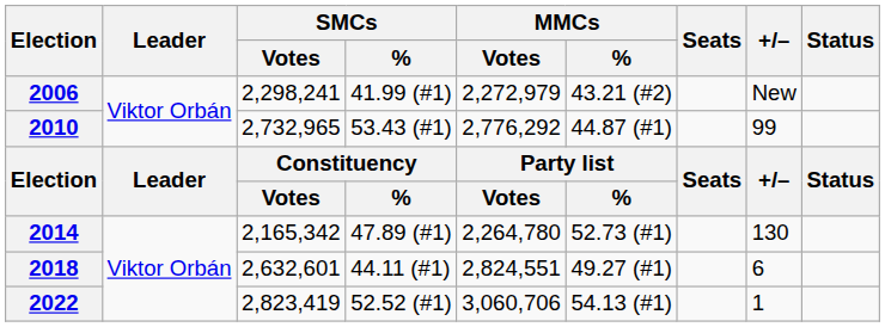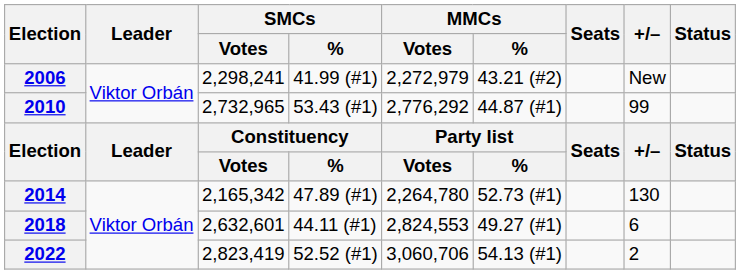 <table class="wikitable">
 <tr>
 <th rowspan=2>Election</th>
 <th rowspan=2>Leader</th>
 <th colspan=2>SMCs</th>
 <th colspan=2>MMCs</th>
 <th rowspan=2>Seats</th>
 <th rowspan=2>+/–</th>
 <th rowspan=2>Status</th>
 </tr>
 <tr>
 <th>Votes</th>
 <th>%</th>
 <th>Votes</th>
 <th>%</th>
 </tr>
 <tr>
 <th><a href='#'>2006</a></th>
 <td rowspan="2"><a href='#'>Viktor Orbán</a></td>
 <td>2,298,241</td>
 <td>41.99 (#1)</td>
 <td>2,272,979</td>
 <td>43.21 (#2)</td>
 <td></td>
 <td>New</td>
 <td></td>
 </tr>
 <tr>
 <th><a href='#'>2010</a></th>
 <td>2,732,965</td>
 <td>53.43 (#1)</td>
 <td>2,776,292</td>
 <td>44.87 (#1)</td>
 <td></td>
 <td> 99</td>
 <td></td>
 </tr>
 <tr>
 <th rowspan=2>Election</th>
 <th rowspan=2>Leader</th>
 <th colspan=2>Constituency</th>
 <th colspan=2>Party list</th>
 <th rowspan=2>Seats</th>
 <th rowspan=2>+/–</th>
 <th rowspan=2>Status</th>
 </tr>
 <tr>
 <th>Votes</th>
 <th>%</th>
 <th>Votes</th>
 <th>%</th>
 </tr>
 <tr>
 <th><a href='#'>2014</a></th>
 <td rowspan="3"><a href='#'>Viktor Orbán</a></td>
 <td>2,165,342</td>
 <td>47.89 (#1)</td>
 <td>2,264,780</td>
 <td>52.73 (#1)</td>
 <td></td>
 <td> 130</td>
 <td></td>
 </tr>
 <tr>
 <th><a href='#'>2018</a></th>
 <td>2,632,601</td>
 <td>44.11 (#1)</td>
-<td>2,824,551</td>
+<td>2,824,553</td>
 <td>49.27 (#1)</td>
 <td></td>
 <td> 6</td>
 <td></td>
 </tr>
 <tr>
 <th><a href='#'>2022</a></th>
 <td>2,823,419</td>
 <td>52.52 (#1)</td>
 <td>3,060,706</td>
 <td>54.13 (#1)</td>
 <td></td>
-<td> 1</td>
+<td> 2</td>
 <td></td>
 </tr>
 </table>
